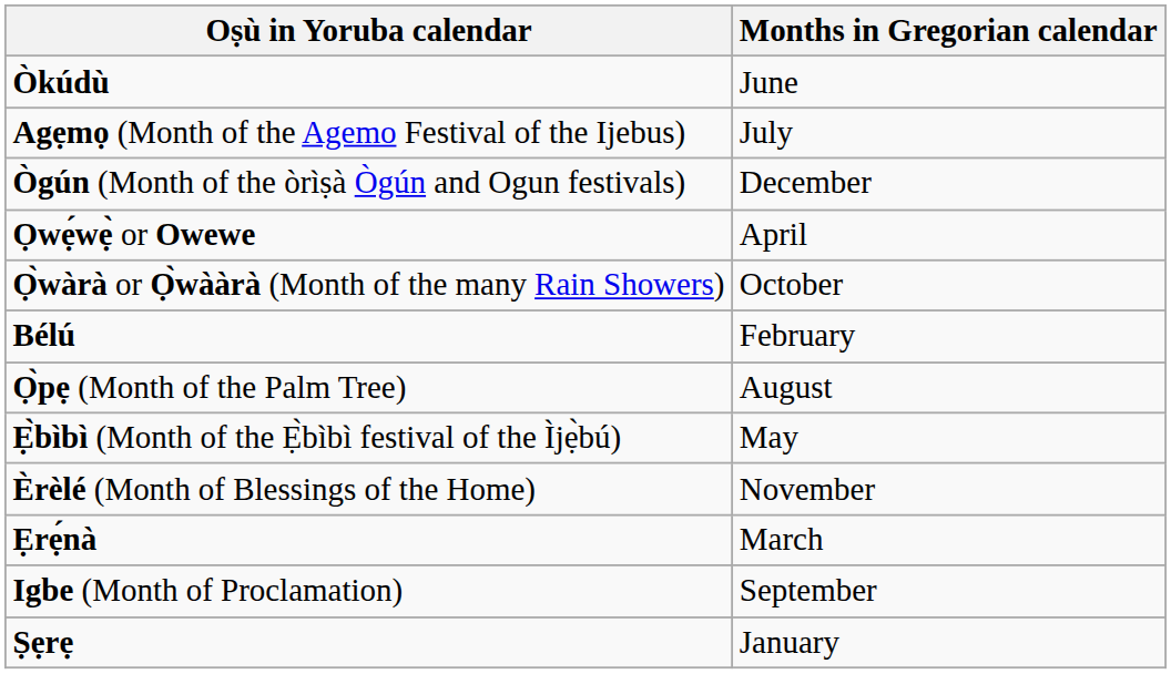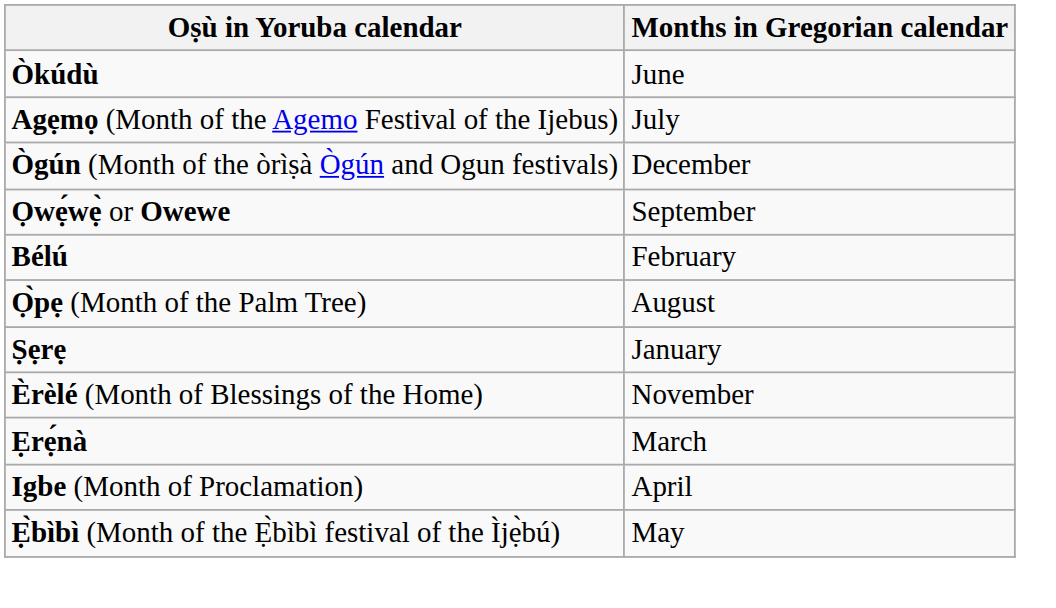 <table class="wikitable">
 <tr>
 <th>Oṣù in Yoruba calendar</th>
 <th>Months in Gregorian calendar</th>
 </tr>
 <tr>
 <td><strong>Òkúdù</strong></td>
 <td>June</td>
 </tr>
 <tr>
 <td><strong>Agẹmọ</strong> (Month of the <a href='#'>Agemo</a> Festival of the Ijebus)</td>
 <td>July</td>
 </tr>
 <tr>
 <td><strong>Ògún</strong> (Month of the òrìṣà <a href='#'>Ògún</a> and Ogun festivals)</td>
 <td>December</td>
 </tr>
 <tr>
 <td><strong>Ọwẹ́wẹ̀</strong> or <strong>Owewe</strong></td>
-<td>April</td>
-</tr>
-<tr>
-<td><strong>Ọ̀wàrà</strong> or <strong>Ọ̀wààrà</strong> (Month of the many <a href='#'>Rain Showers</a>)</td>
-<td>October</td>
+<td>September</td>
 </tr>
 <tr>
 <td><strong>Bélú</strong></td>
 <td>February</td>
 </tr>
 <tr>
 <td><strong>Ọ̀pẹ</strong> (Month of the Palm Tree)</td>
 <td>August</td>
 </tr>
 <tr>
-<td><strong>Ẹ̀bìbì</strong> (Month of the Ẹ̀bìbì festival of the Ìjẹ̀bú)</td>
-<td>May</td>
+<td><strong>Ṣẹrẹ</strong></td>
+<td>January</td>
 </tr>
 <tr>
 <td><strong>Èrèlé</strong> (Month of Blessings of the Home)</td>
 <td>November</td>
 </tr>
 <tr>
 <td><strong>Ẹrẹ́nà</strong></td>
 <td>March</td>
 </tr>
 <tr>
 <td><strong>Igbe</strong> (Month of Proclamation)</td>
-<td>September</td>
+<td>April</td>
 </tr>
 <tr>
-<td><strong>Ṣẹrẹ</strong></td>
-<td>January</td>
+<td><strong>Ẹ̀bìbì</strong> (Month of the Ẹ̀bìbì festival of the Ìjẹ̀bú)</td>
+<td>May</td>
 </tr>
 </table>
